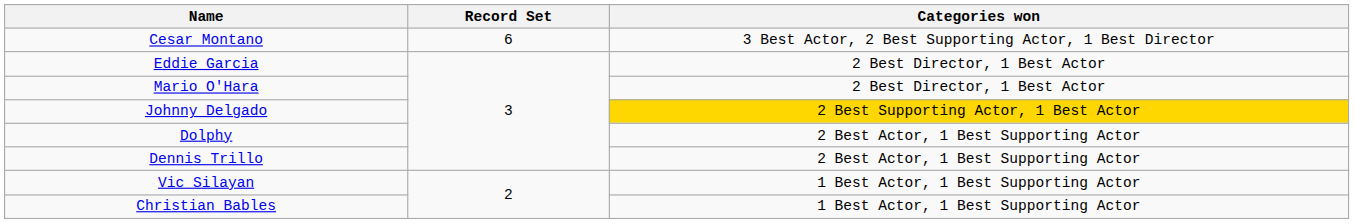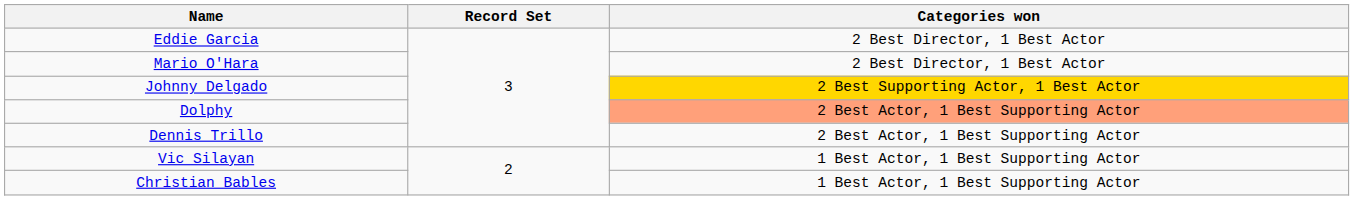 <table class="wikitable" style="width:95%; text-align:center;">
 <tr>
 <th width=30%>Name</th>
 <th width=15%>Record Set</th>
 <th style="width:55%;">Categories won</th>
-</tr>
-<tr>
-<td><a href='#'>Cesar Montano</a></td>
-<td>6</td>
-<td>3 Best Actor, 2 Best Supporting Actor, 1 Best Director</td>
 </tr>
 <tr>
 <td><a href='#'>Eddie Garcia</a></td>
 <td rowspan="5">3</td>
 <td>2 Best Director, 1 Best Actor</td>
 </tr>
 <tr>
 <td><a href='#'>Mario O'Hara</a></td>
 <td>2 Best Director, 1 Best Actor</td>
 </tr>
 <tr>
 <td><a href='#'>Johnny Delgado</a></td>
 <td style="background: gold;">2 Best Supporting Actor, 1 Best Actor</td>
 </tr>
 <tr>
 <td><a href='#'>Dolphy</a></td>
-<td>2 Best Actor, 1 Best Supporting Actor</td>
+<td style="background: lightsalmon;">2 Best Actor, 1 Best Supporting Actor</td>
 </tr>
 <tr>
 <td><a href='#'>Dennis Trillo</a></td>
 <td>2 Best Actor, 1 Best Supporting Actor</td>
 </tr>
 <tr>
 <td><a href='#'>Vic Silayan</a></td>
 <td rowspan="2">2</td>
 <td>1 Best Actor, 1 Best Supporting Actor</td>
 </tr>
 <tr>
 <td><a href='#'>Christian Bables</a></td>
 <td>1 Best Actor, 1 Best Supporting Actor</td>
 </tr>
 </table>
